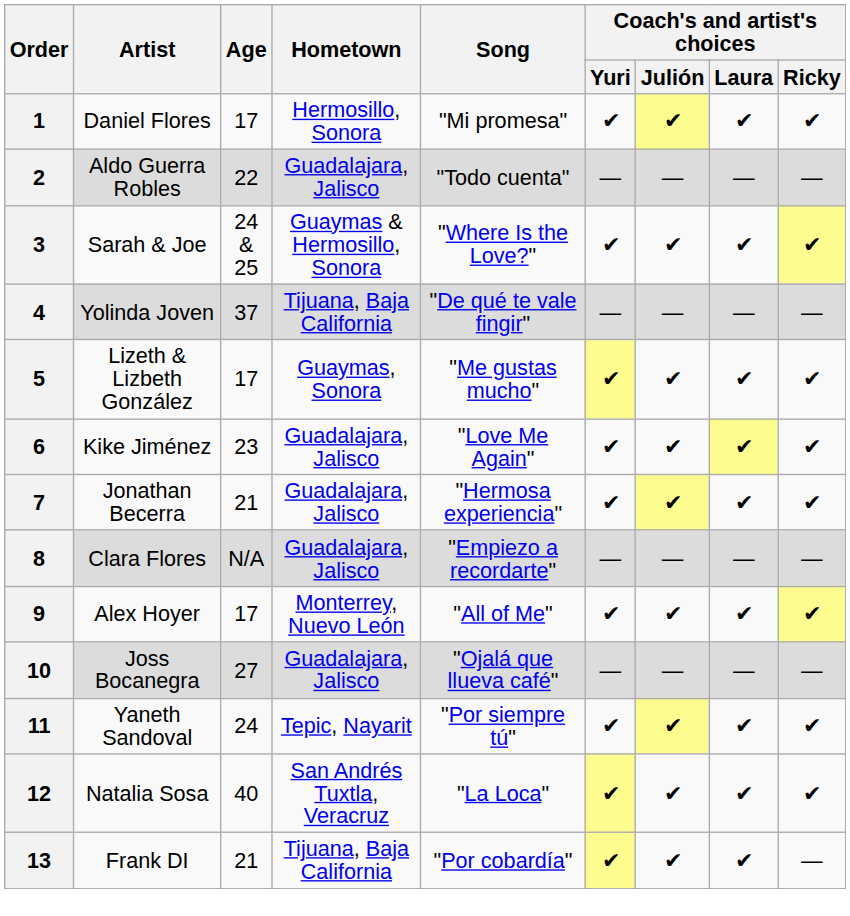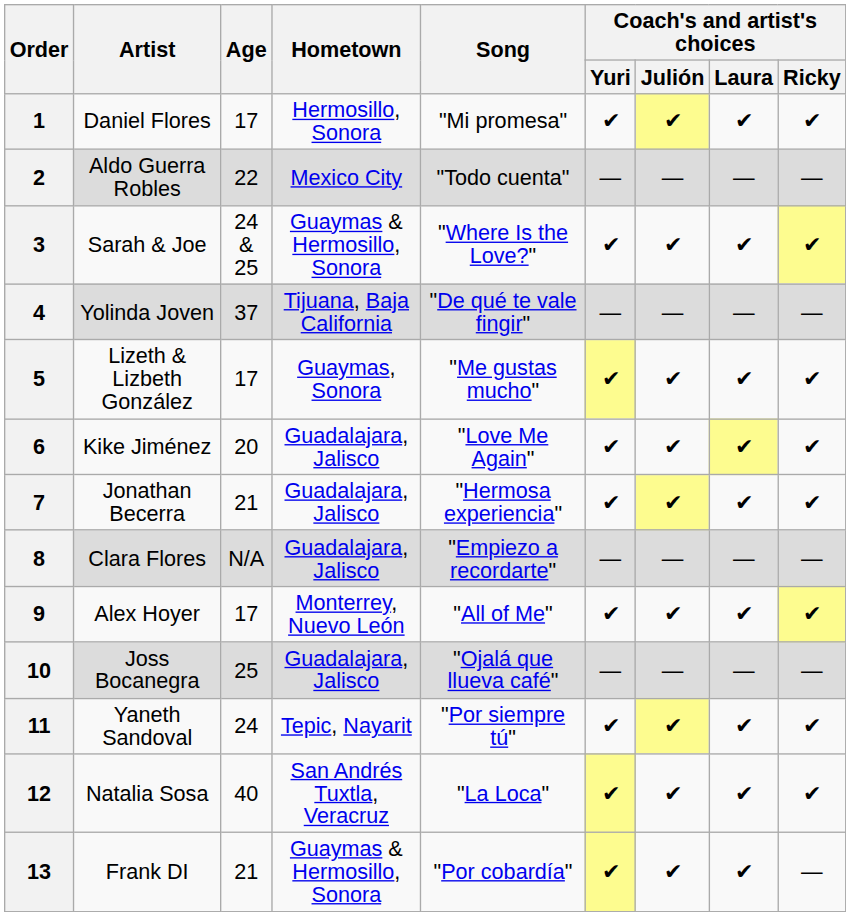 <table class="wikitable" style="text-align:center; line-height:17px; width:100%">
 <tr>
 <th scope="col" rowspan="2" style="width:04%">Order</th>
 <th scope="col" rowspan="2" style="width:18%">Artist</th>
 <th scope="col" rowspan="2" style="width:04%">Age</th>
 <th scope="col" rowspan="2" style="width:18%">Hometown</th>
 <th scope="col" rowspan="2" style="width:20%">Song</th>
 <th scope="col" colspan="4" style="width:24%">Coach's and artist's choices</th>
 </tr>
 <tr>
 <th style="width:06%">Yuri</th>
 <th style="width:06%">Julión</th>
 <th style="width:06%">Laura</th>
 <th style="width:06%">Ricky</th>
 </tr>
 <tr>
 <th>1</th>
 <td>Daniel Flores</td>
 <td>17</td>
 <td><a href='#'>Hermosillo</a>, <a href='#'>Sonora</a></td>
 <td>"Mi promesa"</td>
 <td>✔</td>
 <td style="background:#fdfc8f">✔</td>
 <td>✔</td>
 <td>✔</td>
 </tr>
 <tr style="background:#dcdcdc;">
 <th>2</th>
 <td>Aldo Guerra Robles</td>
 <td>22</td>
-<td><a href='#'>Guadalajara</a>, <a href='#'>Jalisco</a></td>
+<td><a href='#'>Mexico City</a></td>
 <td>"Todo cuenta"</td>
 <td>—</td>
 <td>—</td>
 <td>—</td>
 <td>—</td>
 </tr>
 <tr>
 <th>3</th>
 <td>Sarah & Joe<br></td>
 <td>24 & 25</td>
 <td><a href='#'>Guaymas</a> & <a href='#'>Hermosillo</a>, <a href='#'>Sonora</a></td>
 <td>"<a href='#'>Where Is the Love?</a>"</td>
 <td>✔</td>
 <td>✔</td>
 <td>✔</td>
 <td style="background:#fdfc8f">✔</td>
 </tr>
 <tr style="background:#dcdcdc;">
 <th>4</th>
 <td>Yolinda Joven</td>
 <td>37</td>
 <td><a href='#'>Tijuana</a>, <a href='#'>Baja California</a></td>
 <td>"<a href='#'>De qué te vale fingir</a>"</td>
 <td>—</td>
 <td>—</td>
 <td>—</td>
 <td>—</td>
 </tr>
 <tr>
 <th>5</th>
 <td><span>Lizeth & Lizbeth González</span></td>
 <td>17</td>
 <td><a href='#'>Guaymas</a>, <a href='#'>Sonora</a></td>
 <td>"<a href='#'>Me gustas mucho</a>"</td>
 <td style="background:#fdfc8f">✔</td>
 <td>✔</td>
 <td>✔</td>
 <td>✔</td>
 </tr>
 <tr>
 <th>6</th>
 <td>Kike Jiménez</td>
-<td>23</td>
+<td>20</td>
 <td><a href='#'>Guadalajara</a>, <a href='#'>Jalisco</a></td>
 <td>"<a href='#'>Love Me Again</a>"</td>
 <td>✔</td>
 <td>✔</td>
 <td style="background:#fdfc8f">✔</td>
 <td>✔</td>
 </tr>
 <tr>
 <th>7</th>
 <td>Jonathan Becerra</td>
 <td>21</td>
 <td><a href='#'>Guadalajara</a>, <a href='#'>Jalisco</a></td>
 <td>"<a href='#'>Hermosa experiencia</a>"</td>
 <td>✔</td>
 <td style="background:#fdfc8f">✔</td>
 <td>✔</td>
 <td>✔</td>
 </tr>
 <tr style="background:#dcdcdc;">
 <th>8</th>
 <td>Clara Flores</td>
 <td>N/A</td>
 <td><a href='#'>Guadalajara</a>, <a href='#'>Jalisco</a></td>
 <td>"<a href='#'>Empiezo a recordarte</a>"</td>
 <td>—</td>
 <td>—</td>
 <td>—</td>
 <td>—</td>
 </tr>
 <tr>
 <th>9</th>
 <td>Alex Hoyer</td>
 <td>17</td>
 <td><a href='#'>Monterrey</a>, <a href='#'>Nuevo León</a></td>
 <td>"<a href='#'>All of Me</a>"</td>
 <td>✔</td>
 <td>✔</td>
 <td>✔</td>
 <td style="background:#fdfc8f">✔</td>
 </tr>
 <tr style="background:#dcdcdc;">
 <th>10</th>
 <td>Joss Bocanegra</td>
-<td>27</td>
+<td>25</td>
 <td><a href='#'>Guadalajara</a>, <a href='#'>Jalisco</a></td>
 <td>"<a href='#'>Ojalá que llueva café</a>"</td>
 <td>—</td>
 <td>—</td>
 <td>—</td>
 <td>—</td>
 </tr>
 <tr>
 <th>11</th>
 <td>Yaneth Sandoval</td>
 <td>24</td>
 <td><a href='#'>Tepic</a>, <a href='#'>Nayarit</a></td>
 <td>"<a href='#'>Por siempre tú</a>"</td>
 <td>✔</td>
 <td style="background:#fdfc8f">✔</td>
 <td>✔</td>
 <td>✔</td>
 </tr>
 <tr>
 <th>12</th>
 <td>Natalia Sosa</td>
 <td>40</td>
 <td><a href='#'>San Andrés Tuxtla</a>, <a href='#'>Veracruz</a></td>
 <td>"<a href='#'>La Loca</a>"</td>
 <td style="background:#fdfc8f">✔</td>
 <td>✔</td>
 <td>✔</td>
 <td>✔</td>
 </tr>
 <tr>
 <th>13</th>
 <td>Frank DI</td>
 <td>21</td>
-<td><a href='#'>Tijuana</a>, <a href='#'>Baja California</a></td>
+<td><a href='#'>Guaymas</a> & <a href='#'>Hermosillo</a>, <a href='#'>Sonora</a></td>
 <td>"<a href='#'>Por cobardía</a>"</td>
 <td style="background:#fdfc8f">✔</td>
 <td>✔</td>
 <td>✔</td>
 <td>—</td>
 </tr>
 <tr>
 </tr>
 </table>
